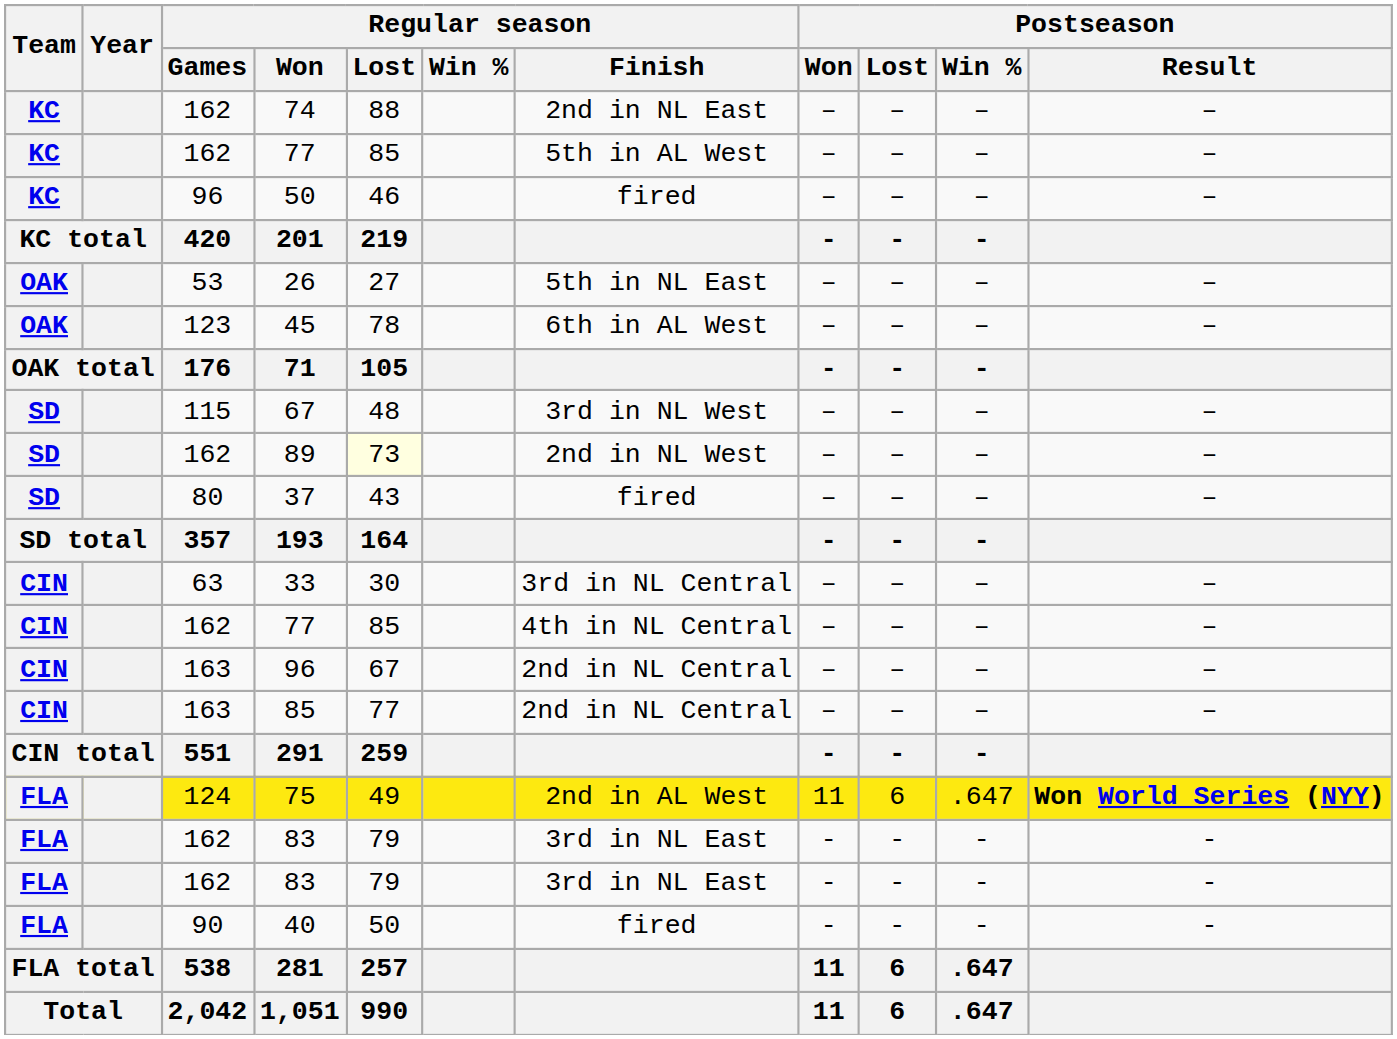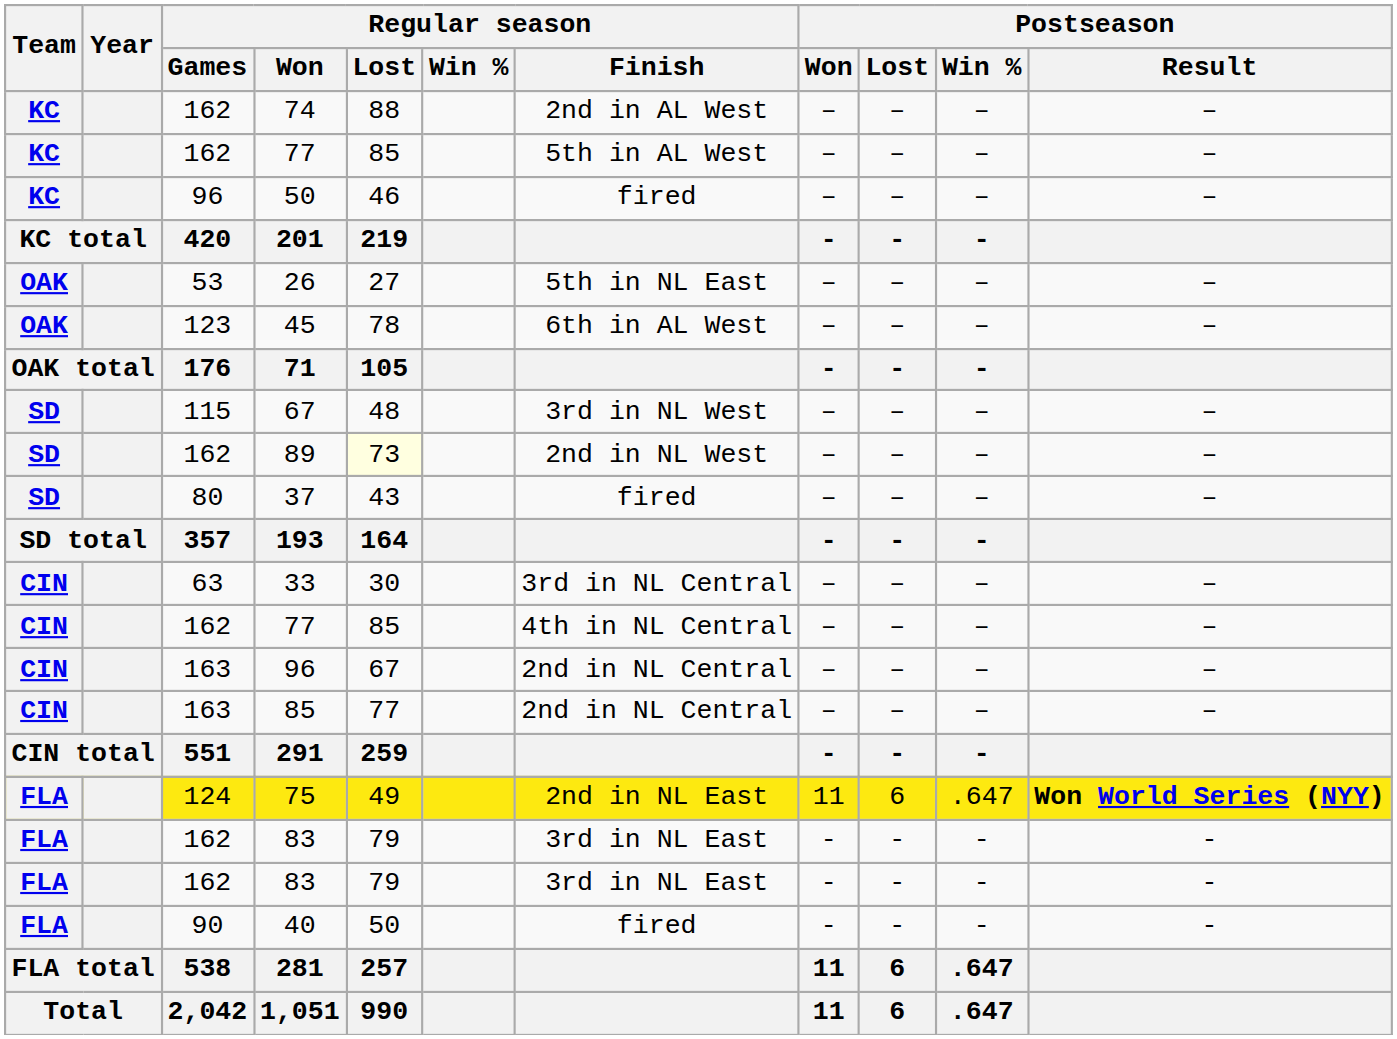 <table class="wikitable" style="font-size: 95%; text-align:center;">
 <tr>
 <th rowspan="2">Team</th>
 <th rowspan="2">Year</th>
 <th colspan="5">Regular season</th>
 <th colspan="4">Postseason</th>
 </tr>
 <tr>
 <th>Games</th>
 <th>Won</th>
 <th>Lost</th>
 <th>Win %</th>
 <th>Finish</th>
 <th>Won</th>
 <th>Lost</th>
 <th>Win %</th>
 <th>Result</th>
 </tr>
 <tr>
 <th><a href='#'>KC</a></th>
 <th></th>
 <td>162</td>
 <td>74</td>
 <td>88</td>
 <td></td>
-<td>2nd in NL East</td>
+<td>2nd in AL West</td>
 <td>–</td>
 <td>–</td>
 <td>–</td>
 <td>–</td>
 </tr>
 <tr>
 <th><a href='#'>KC</a></th>
 <th></th>
 <td>162</td>
 <td>77</td>
 <td>85</td>
 <td></td>
 <td>5th in AL West</td>
 <td>–</td>
 <td>–</td>
 <td>–</td>
 <td>–</td>
 </tr>
 <tr>
 <th><a href='#'>KC</a></th>
 <th></th>
 <td>96</td>
 <td>50</td>
 <td>46</td>
 <td></td>
 <td>fired</td>
 <td>–</td>
 <td>–</td>
 <td>–</td>
 <td>–</td>
 </tr>
 <tr>
 <th colspan="2">KC total</th>
 <th>420</th>
 <th>201</th>
 <th>219</th>
 <th></th>
 <th></th>
 <th>-</th>
 <th>-</th>
 <th>-</th>
 <th></th>
 </tr>
 <tr>
 <th><a href='#'>OAK</a></th>
 <th></th>
 <td>53</td>
 <td>26</td>
 <td>27</td>
 <td></td>
 <td>5th in NL East</td>
 <td>–</td>
 <td>–</td>
 <td>–</td>
 <td>–</td>
 </tr>
 <tr>
 <th><a href='#'>OAK</a></th>
 <th></th>
 <td>123</td>
 <td>45</td>
 <td>78</td>
 <td></td>
 <td>6th in AL West</td>
 <td>–</td>
 <td>–</td>
 <td>–</td>
 <td>–</td>
 </tr>
 <tr>
 <th colspan="2">OAK total</th>
 <th>176</th>
 <th>71</th>
 <th>105</th>
 <th></th>
 <th></th>
 <th>-</th>
 <th>-</th>
 <th>-</th>
 <th></th>
 </tr>
 <tr>
 <th><a href='#'>SD</a></th>
 <th></th>
 <td>115</td>
 <td>67</td>
 <td>48</td>
 <td></td>
 <td>3rd in NL West</td>
 <td>–</td>
 <td>–</td>
 <td>–</td>
 <td>–</td>
 </tr>
 <tr>
 <th><a href='#'>SD</a></th>
 <th></th>
 <td>162</td>
 <td>89</td>
 <td style="background: lightyellow;">73</td>
 <td></td>
 <td>2nd in NL West</td>
 <td>–</td>
 <td>–</td>
 <td>–</td>
 <td>–</td>
 </tr>
 <tr>
 <th><a href='#'>SD</a></th>
 <th></th>
 <td>80</td>
 <td>37</td>
 <td>43</td>
 <td></td>
 <td>fired</td>
 <td>–</td>
 <td>–</td>
 <td>–</td>
 <td>–</td>
 </tr>
 <tr>
 <th colspan="2">SD total</th>
 <th>357</th>
 <th>193</th>
 <th>164</th>
 <th></th>
 <th></th>
 <th>-</th>
 <th>-</th>
 <th>-</th>
 <th></th>
 </tr>
 <tr>
 <th><a href='#'>CIN</a></th>
 <th></th>
 <td>63</td>
 <td>33</td>
 <td>30</td>
 <td></td>
 <td>3rd in NL Central</td>
 <td>–</td>
 <td>–</td>
 <td>–</td>
 <td>–</td>
 </tr>
 <tr>
 <th><a href='#'>CIN</a></th>
 <th></th>
 <td>162</td>
 <td>77</td>
 <td>85</td>
 <td></td>
 <td>4th in NL Central</td>
 <td>–</td>
 <td>–</td>
 <td>–</td>
 <td>–</td>
 </tr>
 <tr>
 <th><a href='#'>CIN</a></th>
 <th></th>
 <td>163</td>
 <td>96</td>
 <td>67</td>
 <td></td>
 <td>2nd in NL Central</td>
 <td>–</td>
 <td>–</td>
 <td>–</td>
 <td>–</td>
 </tr>
 <tr>
 <th><a href='#'>CIN</a></th>
 <th></th>
 <td>163</td>
 <td>85</td>
 <td>77</td>
 <td></td>
 <td>2nd in NL Central</td>
 <td>–</td>
 <td>–</td>
 <td>–</td>
 <td>–</td>
 </tr>
 <tr>
 <th colspan="2">CIN total</th>
 <th>551</th>
 <th>291</th>
 <th>259</th>
 <th></th>
 <th></th>
 <th>-</th>
 <th>-</th>
 <th>-</th>
 <th></th>
 </tr>
 <tr>
 </tr>
 <tr ! style="background:#FDE910;">
 <th><a href='#'>FLA</a></th>
 <th></th>
 <td>124</td>
 <td>75</td>
 <td>49</td>
 <td></td>
-<td>2nd in AL West</td>
+<td>2nd in NL East</td>
 <td>11</td>
 <td>6</td>
 <td>.647</td>
 <td><strong>Won <a href='#'>World Series</a> (<a href='#'>NYY</a>)</strong></td>
 </tr>
 <tr>
 <th><a href='#'>FLA</a></th>
 <th></th>
 <td>162</td>
 <td>83</td>
 <td>79</td>
 <td></td>
 <td>3rd in NL East</td>
 <td>-</td>
 <td>-</td>
 <td>-</td>
 <td>-</td>
 </tr>
 <tr>
 <th><a href='#'>FLA</a></th>
 <th></th>
 <td>162</td>
 <td>83</td>
 <td>79</td>
 <td></td>
 <td>3rd in NL East</td>
 <td>-</td>
 <td>-</td>
 <td>-</td>
 <td>-</td>
 </tr>
 <tr>
 <th><a href='#'>FLA</a></th>
 <th></th>
 <td>90</td>
 <td>40</td>
 <td>50</td>
 <td></td>
 <td>fired</td>
 <td>-</td>
 <td>-</td>
 <td>-</td>
 <td>-</td>
 </tr>
 <tr>
 <th colspan="2">FLA total</th>
 <th>538</th>
 <th>281</th>
 <th>257</th>
 <th></th>
 <th></th>
 <th>11</th>
 <th>6</th>
 <th>.647</th>
 <th></th>
 </tr>
 <tr>
 <th colspan="2">Total</th>
 <th>2,042</th>
 <th>1,051</th>
 <th>990</th>
 <th></th>
 <th></th>
 <th>11</th>
 <th>6</th>
 <th>.647</th>
 <th></th>
 </tr>
 </table>
